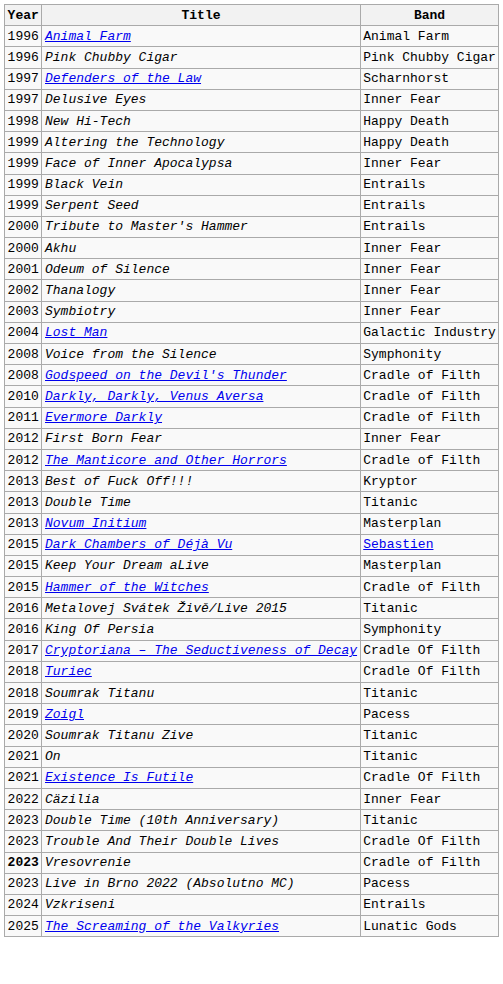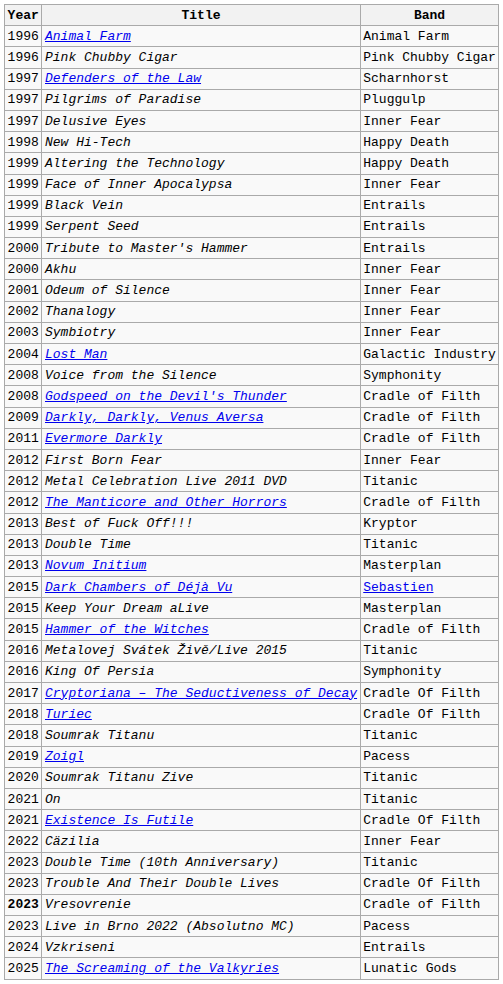 <table class="wikitable">
 <tr>
 <th>Year</th>
 <th>Title</th>
 <th>Band</th>
 </tr>
 <tr>
 <td>1996</td>
 <td><em><a href='#'>Animal Farm</a></em></td>
 <td>Animal Farm</td>
 </tr>
 <tr>
 <td>1996</td>
 <td><em>Pink Chubby Cigar</em></td>
 <td>Pink Chubby Cigar</td>
 </tr>
 <tr>
 <td>1997</td>
 <td><em><a href='#'>Defenders of the Law</a></em></td>
 <td>Scharnhorst</td>
+</tr>
+<tr>
+<td>1997</td>
+<td><em>Pilgrims of Paradise</em></td>
+<td>Pluggulp</td>
 </tr>
 <tr>
 <td>1997</td>
 <td><em>Delusive Eyes</em></td>
 <td>Inner Fear</td>
 </tr>
 <tr>
 <td>1998</td>
 <td><em>New Hi-Tech</em></td>
 <td>Happy Death</td>
 </tr>
 <tr>
 <td>1999</td>
 <td><em>Altering the Technology</em></td>
 <td>Happy Death</td>
 </tr>
 <tr>
 <td>1999</td>
 <td><em>Face of Inner Apocalypsa</em></td>
 <td>Inner Fear</td>
 </tr>
 <tr>
 <td>1999</td>
 <td><em>Black Vein</em></td>
 <td>Entrails</td>
 </tr>
 <tr>
 <td>1999</td>
 <td><em>Serpent Seed</em></td>
 <td>Entrails</td>
 </tr>
 <tr>
 <td>2000</td>
 <td><em>Tribute to Master's Hammer</em></td>
 <td>Entrails</td>
 </tr>
 <tr>
 <td>2000</td>
 <td><em>Akhu</em></td>
 <td>Inner Fear</td>
 </tr>
 <tr>
 <td>2001</td>
 <td><em>Odeum of Silence</em></td>
 <td>Inner Fear</td>
 </tr>
 <tr>
 <td>2002</td>
 <td><em>Thanalogy</em></td>
 <td>Inner Fear</td>
 </tr>
 <tr>
 <td>2003</td>
 <td><em>Symbiotry</em></td>
 <td>Inner Fear</td>
 </tr>
 <tr>
 <td>2004</td>
 <td><em><a href='#'>Lost Man</a></em></td>
 <td>Galactic Industry</td>
 </tr>
 <tr>
 <td>2008</td>
 <td><em>Voice from the Silence</em></td>
 <td>Symphonity</td>
 </tr>
 <tr>
 <td>2008</td>
 <td><em><a href='#'>Godspeed on the Devil's Thunder</a></em></td>
 <td>Cradle of Filth</td>
 </tr>
 <tr>
-<td>2010</td>
+<td>2009</td>
 <td><em><a href='#'>Darkly, Darkly, Venus Aversa</a></em></td>
 <td>Cradle of Filth</td>
 </tr>
 <tr>
 <td>2011</td>
 <td><em><a href='#'>Evermore Darkly</a></em></td>
 <td>Cradle of Filth</td>
 </tr>
 <tr>
 <td>2012</td>
 <td><em>First Born Fear</em></td>
 <td>Inner Fear</td>
+</tr>
+<tr>
+<td>2012</td>
+<td><em>Metal Celebration Live 2011 DVD</em></td>
+<td>Titanic</td>
 </tr>
 <tr>
 <td>2012</td>
 <td><em><a href='#'>The Manticore and Other Horrors</a></em></td>
 <td>Cradle of Filth</td>
 </tr>
 <tr>
 <td>2013</td>
 <td><em>Best of Fuck Off!!!</em></td>
 <td>Kryptor</td>
 </tr>
 <tr>
 <td>2013</td>
 <td><em>Double Time</em></td>
 <td>Titanic</td>
 </tr>
 <tr>
 <td>2013</td>
 <td><em><a href='#'>Novum Initium</a></em></td>
 <td>Masterplan</td>
 </tr>
 <tr>
 <td>2015</td>
 <td><em><a href='#'>Dark Chambers of Déjà Vu</a></em></td>
 <td><a href='#'>Sebastien</a></td>
 </tr>
 <tr>
 <td>2015</td>
 <td><em>Keep Your Dream aLive</em></td>
 <td>Masterplan</td>
 </tr>
 <tr>
 <td>2015</td>
 <td><em><a href='#'>Hammer of the Witches</a></em></td>
 <td>Cradle of Filth</td>
 </tr>
 <tr>
 <td>2016</td>
 <td><em>Metalovej Svátek Živě/Live 2015</em></td>
 <td>Titanic</td>
 </tr>
 <tr>
 <td>2016</td>
 <td><em>King Of Persia</em></td>
 <td>Symphonity</td>
 </tr>
 <tr>
 <td>2017</td>
 <td><em><a href='#'>Cryptoriana – The Seductiveness of Decay</a></em></td>
 <td>Cradle Of Filth</td>
 </tr>
 <tr>
 <td>2018</td>
 <td><em><a href='#'>Turiec</a></em></td>
 <td>Cradle Of Filth</td>
 </tr>
 <tr>
 <td>2018</td>
 <td><em>Soumrak Titanu</em></td>
 <td>Titanic</td>
 </tr>
 <tr>
 <td>2019</td>
 <td><em><a href='#'>Zoigl</a></em></td>
 <td>Pacess</td>
 </tr>
 <tr>
 <td>2020</td>
 <td><em>Soumrak Titanu Zive</em></td>
 <td>Titanic</td>
 </tr>
 <tr>
 <td>2021</td>
 <td><em>On</em></td>
 <td>Titanic</td>
 </tr>
 <tr>
 <td>2021</td>
 <td><em><a href='#'>Existence Is Futile</a></em></td>
 <td>Cradle Of Filth</td>
 </tr>
 <tr>
 <td>2022</td>
 <td><em>Cäzilia</em></td>
 <td>Inner Fear</td>
 </tr>
 <tr>
 <td>2023</td>
 <td><em>Double Time (10th Anniversary)</em></td>
 <td>Titanic</td>
 </tr>
 <tr>
 <td>2023</td>
 <td><em>Trouble And Their Double Lives</em></td>
 <td>Cradle Of Filth</td>
 </tr>
 <tr>
 <td><strong>2023</strong></td>
 <td><em>Vresovrenie</em></td>
 <td>Cradle of Filth</td>
 </tr>
 <tr>
 <td>2023</td>
 <td><em>Live in Brno 2022 (Absolutno MC)</em></td>
 <td>Pacess</td>
 </tr>
 <tr>
 <td>2024</td>
 <td><em>Vzkriseni</em></td>
 <td>Entrails</td>
 </tr>
 <tr>
 <td>2025</td>
 <td><em><a href='#'>The Screaming of the Valkyries</a></em></td>
 <td>Lunatic Gods</td>
 </tr>
 </table>
